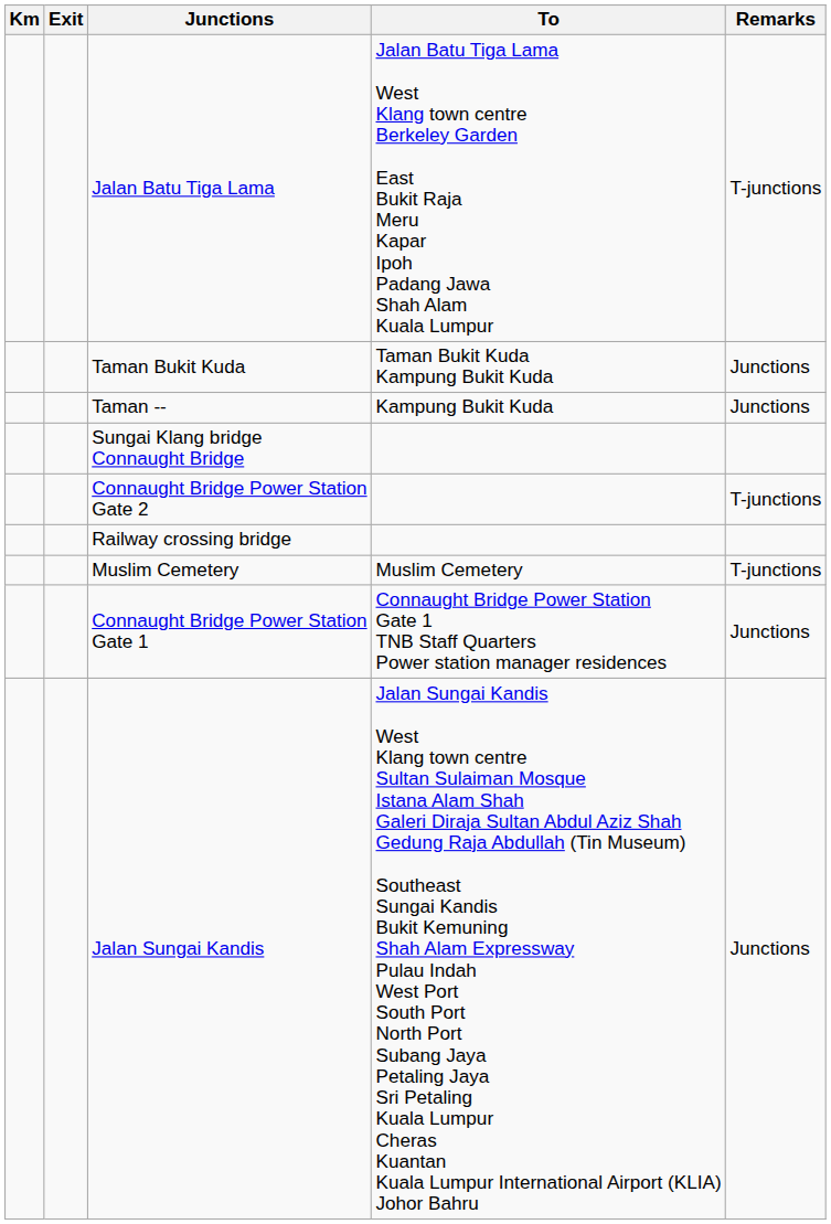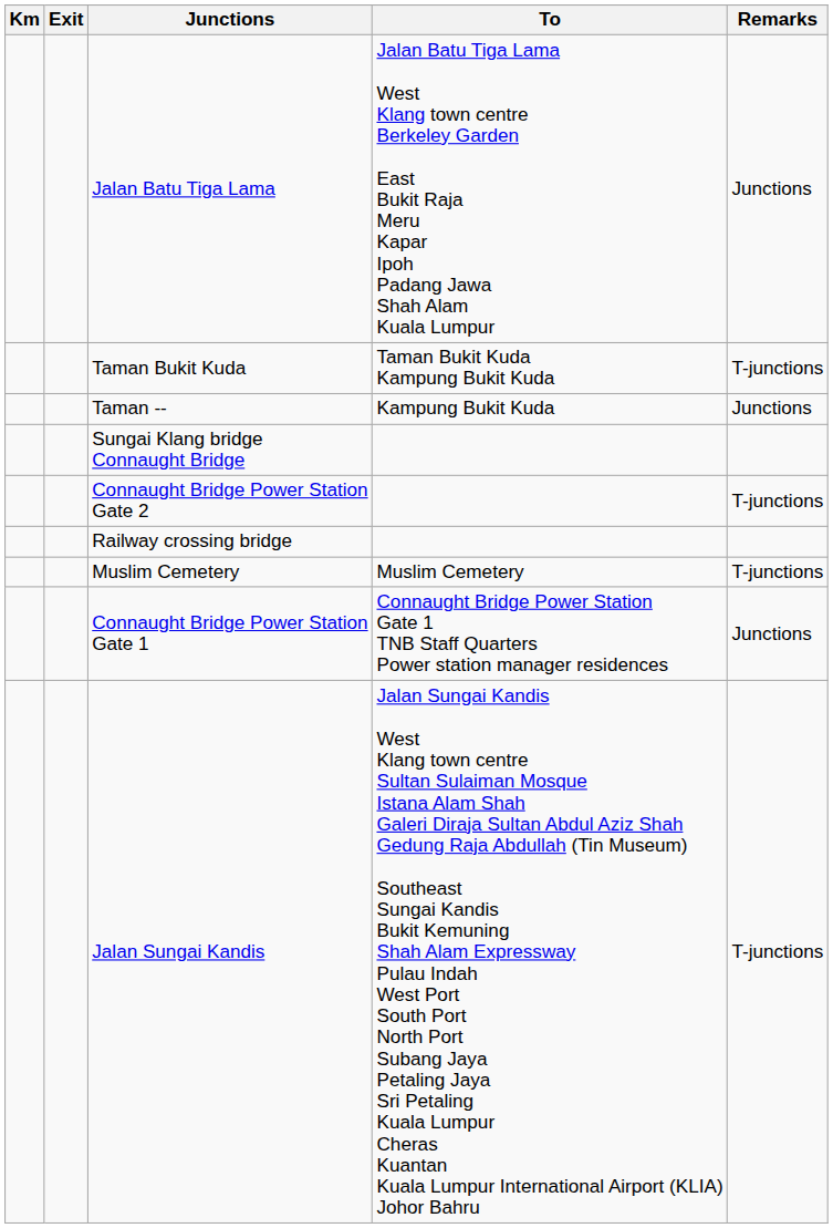 <table class="wikitable">
 <tr>
 <th>Km</th>
 <th>Exit</th>
 <th>Junctions</th>
 <th>To</th>
 <th>Remarks</th>
 </tr>
 <tr>
 <td></td>
 <td></td>
 <td><a href='#'>Jalan Batu Tiga Lama</a></td>
 <td> <a href='#'>Jalan Batu Tiga Lama</a><br><br>West<br> <a href='#'>Klang</a> town centre<br> <a href='#'>Berkeley Garden</a><br><br>East<br>  Bukit Raja<br>  Meru<br>  Kapar<br>  Ipoh<br> Padang Jawa<br> Shah Alam<br> Kuala Lumpur</td>
-<td>T-junctions</td>
+<td>Junctions</td>
 </tr>
 <tr>
 <td></td>
 <td></td>
 <td>Taman Bukit Kuda</td>
 <td>Taman Bukit Kuda<br>Kampung Bukit Kuda</td>
-<td>Junctions</td>
+<td>T-junctions</td>
 </tr>
 <tr>
 <td></td>
 <td></td>
 <td>Taman --</td>
 <td>Kampung Bukit Kuda</td>
 <td>Junctions</td>
 </tr>
 <tr>
 <td></td>
 <td></td>
 <td>Sungai Klang bridge<br><a href='#'>Connaught Bridge</a></td>
 <td></td>
 <td></td>
 </tr>
 <tr>
 <td></td>
 <td></td>
 <td><a href='#'>Connaught Bridge Power Station</a><br>Gate 2</td>
 <td></td>
 <td>T-junctions</td>
 </tr>
 <tr>
 <td></td>
 <td></td>
 <td>Railway crossing bridge</td>
 <td></td>
 <td></td>
 </tr>
 <tr>
 <td></td>
 <td></td>
 <td>Muslim Cemetery</td>
 <td>Muslim Cemetery</td>
 <td>T-junctions</td>
 </tr>
 <tr>
 <td></td>
 <td></td>
 <td><a href='#'>Connaught Bridge Power Station</a><br>Gate 1</td>
 <td><a href='#'>Connaught Bridge Power Station</a><br>Gate 1<br>TNB Staff Quarters<br>Power station manager residences</td>
 <td>Junctions</td>
 </tr>
 <tr>
 <td></td>
 <td></td>
 <td><a href='#'>Jalan Sungai Kandis</a></td>
 <td><a href='#'>Jalan Sungai Kandis</a><br><br>West<br>Klang town centre<br><a href='#'>Sultan Sulaiman Mosque</a><br><a href='#'>Istana Alam Shah</a><br><a href='#'>Galeri Diraja Sultan Abdul Aziz Shah</a><br><a href='#'>Gedung Raja Abdullah</a> (Tin Museum)<br><br>Southeast<br>Sungai Kandis<br>Bukit Kemuning<br> <a href='#'>Shah Alam Expressway</a><br>Pulau Indah<br>West Port<br>South Port<br>North Port<br>Subang Jaya<br>Petaling Jaya<br>Sri Petaling<br>Kuala Lumpur<br>Cheras<br>Kuantan<br>Kuala Lumpur International Airport (KLIA)<br>Johor Bahru</td>
-<td>Junctions</td>
+<td>T-junctions</td>
 </tr>
 </table>
